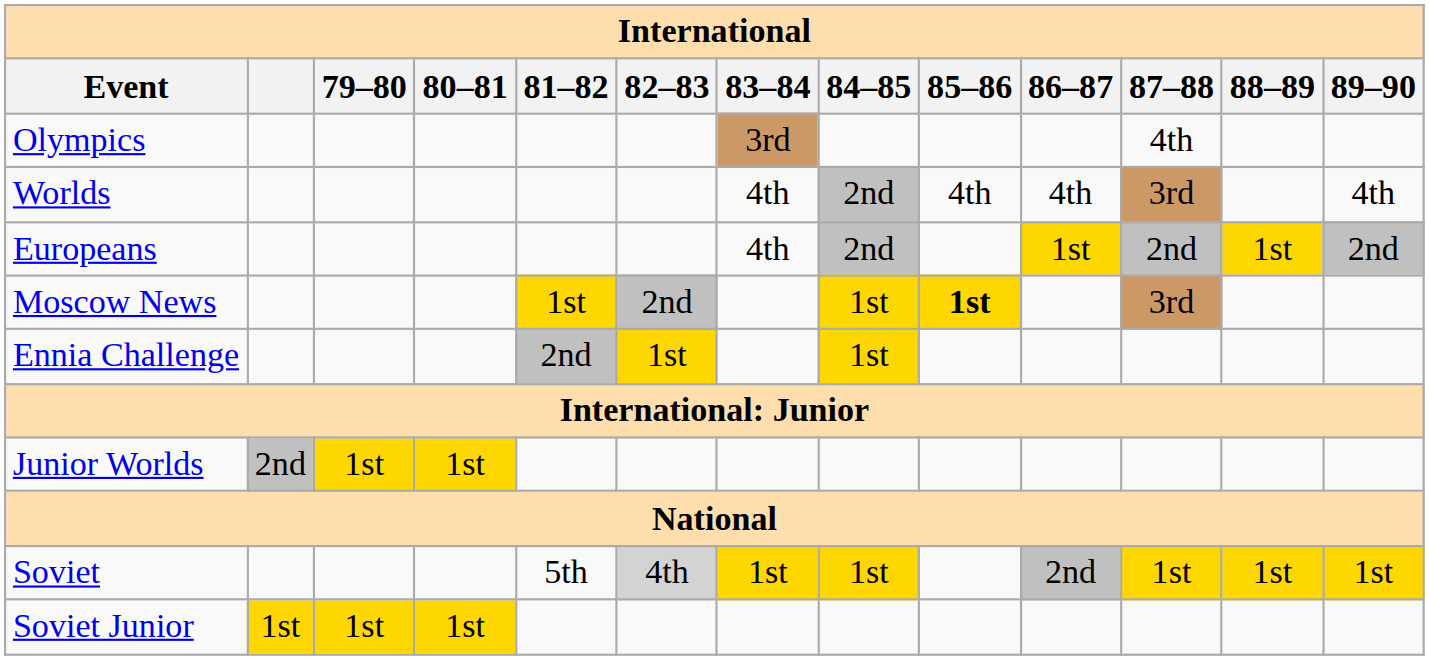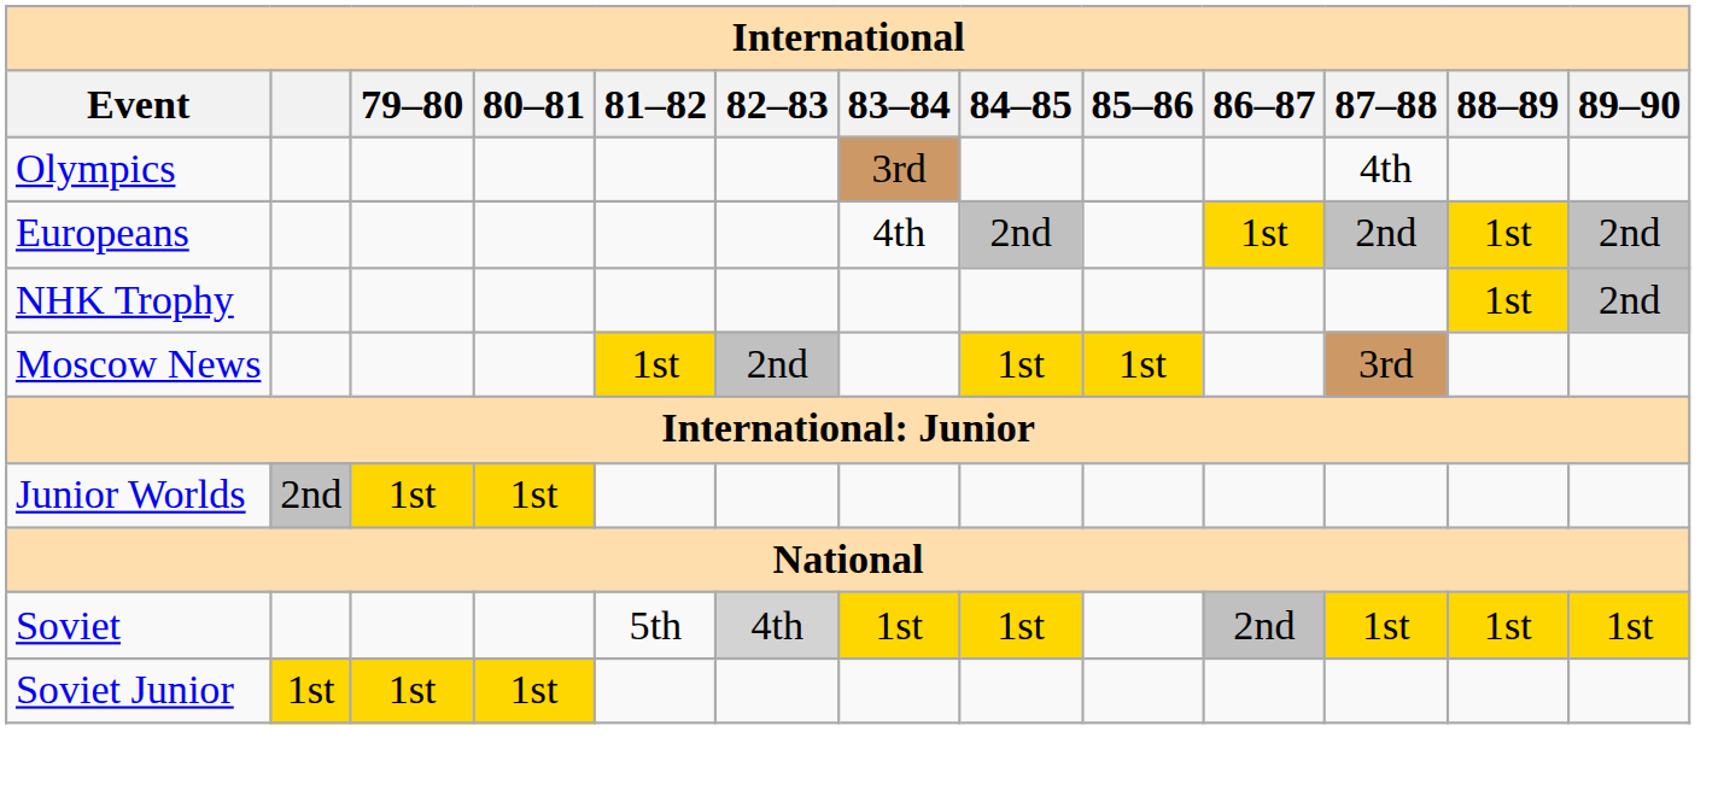 <table class="wikitable" style="text-align:center">
 <tr>
 <th style="background-color: #ffdead; " colspan=13 align=center>International</th>
 </tr>
 <tr>
 <th>Event</th>
 <th></th>
 <th>79–80</th>
 <th>80–81</th>
 <th>81–82</th>
 <th>82–83</th>
 <th>83–84</th>
 <th>84–85</th>
 <th>85–86</th>
 <th>86–87</th>
 <th>87–88</th>
 <th>88–89</th>
 <th>89–90</th>
 </tr>
 <tr>
 <td align=left><a href='#'>Olympics</a></td>
 <td></td>
 <td></td>
 <td></td>
 <td></td>
 <td></td>
 <td bgcolor=cc9966>3rd</td>
 <td></td>
 <td></td>
 <td></td>
 <td>4th</td>
 <td></td>
 <td></td>
 </tr>
 <tr>
-<td align=left><a href='#'>Worlds</a></td>
-<td></td>
-<td></td>
-<td></td>
-<td></td>
-<td></td>
-<td>4th</td>
-<td bgcolor=silver>2nd</td>
-<td>4th</td>
-<td>4th</td>
-<td bgcolor=cc9966>3rd</td>
-<td></td>
-<td>4th</td>
-</tr>
-<tr>
 <td align=left><a href='#'>Europeans</a></td>
 <td></td>
 <td></td>
 <td></td>
 <td></td>
 <td></td>
 <td>4th</td>
 <td bgcolor=silver>2nd</td>
 <td></td>
 <td bgcolor=gold>1st</td>
 <td bgcolor=silver>2nd</td>
 <td bgcolor=gold>1st</td>
 <td bgcolor=silver>2nd</td>
 </tr>
 <tr>
+<td align=left><a href='#'>NHK Trophy</a></td>
+<td></td>
+<td></td>
+<td></td>
+<td></td>
+<td></td>
+<td></td>
+<td></td>
+<td></td>
+<td></td>
+<td></td>
+<td bgcolor=gold>1st</td>
+<td bgcolor=silver>2nd</td>
+</tr>
+<tr>
 <td align=left><a href='#'>Moscow News</a></td>
 <td></td>
 <td></td>
 <td></td>
 <td bgcolor=gold>1st</td>
 <td bgcolor=silver>2nd</td>
 <td></td>
 <td bgcolor=gold>1st</td>
-<td bgcolor=gold><strong>1st</strong></td>
+<td bgcolor=gold>1st</td>
 <td></td>
 <td bgcolor=cc9966>3rd</td>
-<td></td>
-<td></td>
-</tr>
-<tr>
-<td align=left><a href='#'>Ennia Challenge</a></td>
-<td></td>
-<td></td>
-<td></td>
-<td bgcolor=silver>2nd</td>
-<td bgcolor=gold>1st</td>
-<td></td>
-<td bgcolor=gold>1st</td>
-<td></td>
-<td></td>
-<td></td>
 <td></td>
 <td></td>
 </tr>
 <tr>
 <th style="background-color: #ffdead; " colspan=13 align=center>International: Junior</th>
 </tr>
 <tr>
 <td align=left><a href='#'>Junior Worlds</a></td>
 <td bgcolor=silver>2nd</td>
 <td bgcolor=gold>1st</td>
 <td bgcolor=gold>1st</td>
 <td></td>
 <td></td>
 <td></td>
 <td></td>
 <td></td>
 <td></td>
 <td></td>
 <td></td>
 <td></td>
 </tr>
 <tr>
 <th style="background-color: #ffdead; " colspan=13 align=center>National</th>
 </tr>
 <tr>
 <td align=left><a href='#'>Soviet</a></td>
 <td></td>
 <td></td>
 <td></td>
 <td>5th</td>
 <td style="background: lightgrey;">4th</td>
 <td bgcolor=gold>1st</td>
 <td bgcolor=gold>1st</td>
 <td></td>
 <td bgcolor=silver>2nd</td>
 <td bgcolor=gold>1st</td>
 <td bgcolor=gold>1st</td>
 <td bgcolor=gold>1st</td>
 </tr>
 <tr>
 <td align=left><a href='#'>Soviet Junior</a></td>
 <td bgcolor=gold>1st</td>
 <td bgcolor=gold>1st</td>
 <td bgcolor=gold>1st</td>
 <td></td>
 <td></td>
 <td></td>
 <td></td>
 <td></td>
 <td></td>
 <td></td>
 <td></td>
 <td></td>
 </tr>
 </table>
